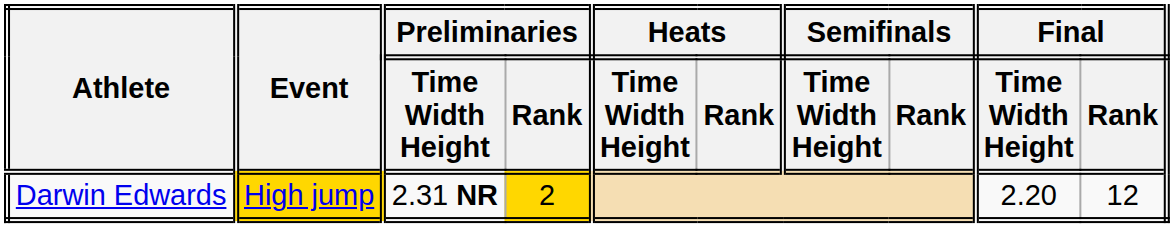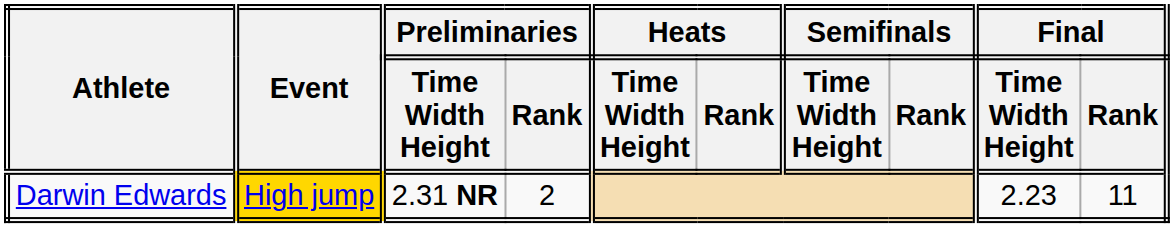 <table class=wikitable style="font-size:90%; border: double;">
 <tr>
 <th rowspan="2" style="border-right:double">Athlete</th>
 <th rowspan="2" style="border-right:double">Event</th>
 <th colspan="2" style="border-right:double; border-bottom:double;">Preliminaries</th>
 <th colspan="2" style="border-right:double; border-bottom:double;">Heats</th>
 <th colspan="2" style="border-right:double; border-bottom:double;">Semifinals</th>
 <th colspan="2" style="border-right:double; border-bottom:double;">Final</th>
 </tr>
 <tr>
 <th>Time<br>Width<br>Height</th>
 <th style="border-right:double">Rank</th>
 <th>Time<br>Width<br>Height</th>
 <th style="border-right:double">Rank</th>
 <th>Time<br>Width<br>Height</th>
 <th style="border-right:double">Rank</th>
 <th>Time<br>Width<br>Height</th>
 <th style="border-right:double">Rank</th>
 </tr>
 <tr style="border-top: double;">
 <td style="border-right:double"><a href='#'>Darwin Edwards</a></td>
 <td style="background: gold; border-right:double"><a href='#'>High jump</a></td>
 <td align=center>2.31 <strong>NR</strong></td>
-<td align=center style="background: gold; border-right:double">2</td>
+<td align=center style="border-right:double">2</td>
 <td style="border-right:double" colspan= 4 bgcolor="wheat"></td>
-<td align=center>2.20</td>
-<td align=center>12</td>
+<td align=center>2.23</td>
+<td align=center>11</td>
 </tr>
 </table>
